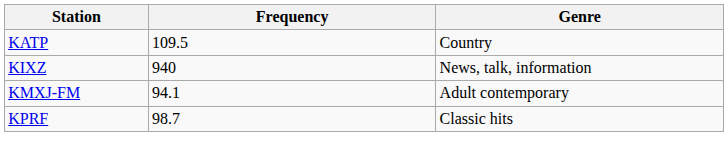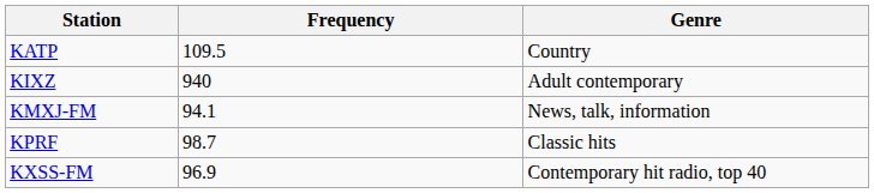 <table class="wikitable" style="width:45em;">
 <tr>
 <th style="width:20%">Station</th>
 <th style="width:40%">Frequency</th>
 <th style="width:40%">Genre</th>
 </tr>
 <tr>
 <td><a href='#'>KATP</a></td>
 <td>109.5</td>
 <td>Country</td>
 </tr>
 <tr>
 <td><a href='#'>KIXZ</a></td>
 <td>940</td>
-<td>News, talk, information</td>
+<td>Adult contemporary</td>
 </tr>
 <tr>
 <td><a href='#'>KMXJ-FM</a></td>
 <td>94.1</td>
-<td>Adult contemporary</td>
+<td>News, talk, information</td>
 </tr>
 <tr>
 <td><a href='#'>KPRF</a></td>
 <td>98.7</td>
 <td>Classic hits</td>
 </tr>
+<tr>
+<td><a href='#'>KXSS-FM</a></td>
+<td>96.9</td>
+<td>Contemporary hit radio, top 40</td>
+</tr>
 </table>
